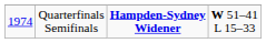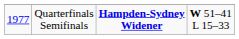 <table class="wikitable" style="text-align:center;">
 <tr>
 </tr>
 <tr>
-<td><a href='#'>1974</a></td>
+<td><a href='#'>1977</a></td>
 <td>Quarterfinals<br>Semifinals</td>
 <td><strong><a href='#'>Hampden-Sydney</a><br><a href='#'>Widener</a></strong></td>
 <td><strong>W</strong> 51–41<br>L 15–33</td>
 </tr>
 </table>
